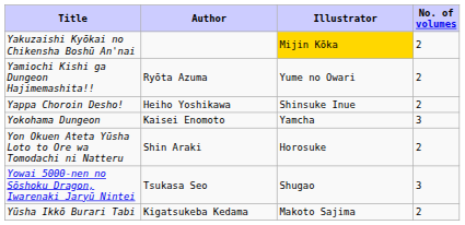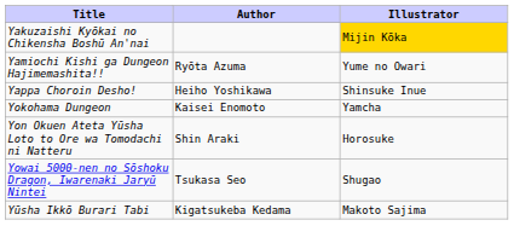 <table class="wikitable" style="width: 98%;">
 <tr>
 <th width=30% style="background:#ccf;">Title</th>
 <th width=30% style="background:#ccf;">Author</th>
 <th width=30% style="background:#ccf;">Illustrator</th>
-<th width=10% style="background:#ccf;">No. of <a href='#'>volumes</a></th>
 </tr>
 <tr>
 <td><em>Yakuzaishi Kyōkai no Chikensha Boshū An'nai</em></td>
 <td></td>
 <td style="background: gold;">Mijin Kōka</td>
-<td>2</td>
 </tr>
 <tr>
 <td><em>Yamiochi Kishi ga Dungeon Hajimemashita!!</em></td>
 <td>Ryōta Azuma</td>
 <td>Yume no Owari</td>
-<td>2</td>
 </tr>
 <tr>
 <td><em>Yappa Choroin Desho!</em></td>
 <td>Heiho Yoshikawa</td>
 <td>Shinsuke Inue</td>
-<td>2</td>
 </tr>
 <tr>
 <td><em>Yokohama Dungeon</em></td>
 <td>Kaisei Enomoto</td>
 <td>Yamcha</td>
-<td>3</td>
 </tr>
 <tr>
 <td><em>Yon Okuen Ateta Yūsha Loto to Ore wa Tomodachi ni Natteru</em></td>
 <td>Shin Araki</td>
 <td>Horosuke</td>
-<td>2</td>
 </tr>
 <tr>
 <td><em><a href='#'>Yowai 5000-nen no Sōshoku Dragon, Iwarenaki Jaryū Nintei</a></em></td>
 <td>Tsukasa Seo</td>
 <td>Shugao</td>
-<td>3</td>
 </tr>
 <tr>
 <td><em>Yūsha Ikkō Burari Tabi</em></td>
 <td>Kigatsukeba Kedama</td>
 <td>Makoto Sajima</td>
-<td>2</td>
 </tr>
 </table>
